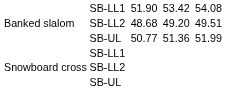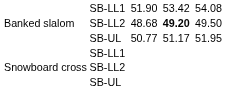 <table>
 <tr>
 <td rowspan="3">Banked slalom<br></td>
 <td>SB-LL1</td>
 <td></td>
 <td>51.90</td>
 <td></td>
 <td>53.42</td>
 <td></td>
 <td>54.08</td>
 </tr>
 <tr>
 <td>SB-LL2</td>
 <td></td>
 <td>48.68</td>
 <td></td>
-<td>49.20</td>
+<td><strong>49.20</strong></td>
 <td></td>
-<td>49.51</td>
+<td>49.50</td>
 </tr>
 <tr>
 <td>SB-UL</td>
 <td></td>
 <td>50.77</td>
 <td></td>
-<td>51.36</td>
+<td>51.17</td>
 <td></td>
-<td>51.99</td>
+<td>51.95</td>
 </tr>
 <tr>
 <td rowspan="3">Snowboard cross<br></td>
 <td>SB-LL1</td>
 <td colspan=2></td>
 <td colspan=2></td>
 <td colspan=2></td>
 </tr>
 <tr>
 <td>SB-LL2</td>
 <td colspan=2></td>
 <td colspan=2></td>
 <td colspan=2></td>
 </tr>
 <tr>
 <td>SB-UL</td>
 <td colspan=2></td>
 <td colspan=2></td>
 <td colspan=2></td>
 </tr>
 </table>
